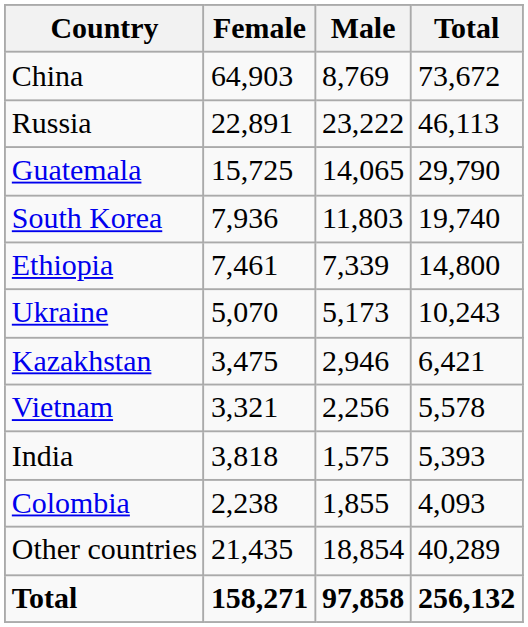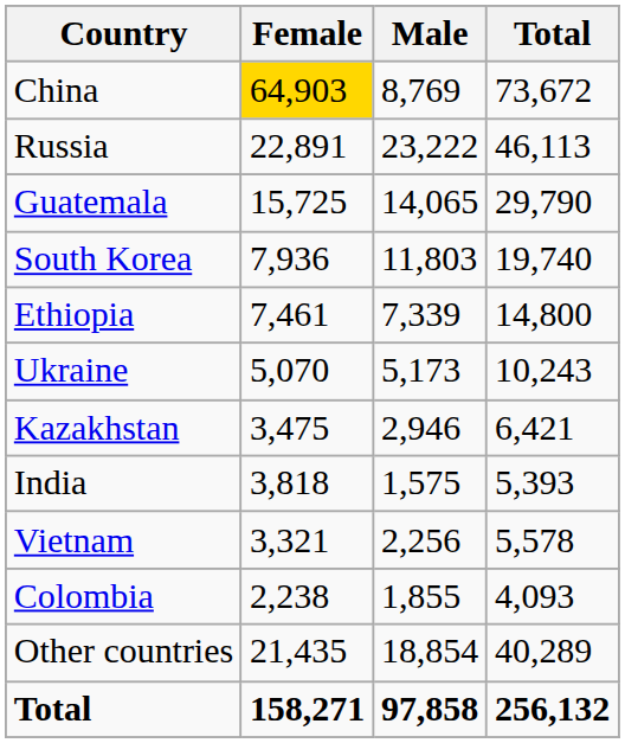 <table class="wikitable">
 <tr>
 <th scope="col">Country</th>
 <th scope="col">Female</th>
 <th scope="col">Male</th>
 <th scope="col">Total</th>
 </tr>
 <tr>
 <td>China</td>
-<td>64,903</td>
+<td style="background: gold;">64,903</td>
 <td>8,769</td>
 <td>73,672</td>
 </tr>
 <tr>
 <td>Russia</td>
 <td>22,891</td>
 <td>23,222</td>
 <td>46,113</td>
 </tr>
 <tr>
 <td><a href='#'>Guatemala</a></td>
 <td>15,725</td>
 <td>14,065</td>
 <td>29,790</td>
 </tr>
 <tr>
 <td><a href='#'>South Korea</a></td>
 <td>7,936</td>
 <td>11,803</td>
 <td>19,740</td>
 </tr>
 <tr>
 <td><a href='#'>Ethiopia</a></td>
 <td>7,461</td>
 <td>7,339</td>
 <td>14,800</td>
 </tr>
 <tr>
 <td><a href='#'>Ukraine</a></td>
 <td>5,070</td>
 <td>5,173</td>
 <td>10,243</td>
 </tr>
 <tr>
 <td><a href='#'>Kazakhstan</a></td>
 <td>3,475</td>
 <td>2,946</td>
 <td>6,421</td>
 </tr>
 <tr>
+<td>India</td>
+<td>3,818</td>
+<td>1,575</td>
+<td>5,393</td>
+</tr>
+<tr>
 <td><a href='#'>Vietnam</a></td>
 <td>3,321</td>
 <td>2,256</td>
 <td>5,578</td>
-</tr>
-<tr>
-<td>India</td>
-<td>3,818</td>
-<td>1,575</td>
-<td>5,393</td>
 </tr>
 <tr>
 <td><a href='#'>Colombia</a></td>
 <td>2,238</td>
 <td>1,855</td>
 <td>4,093</td>
 </tr>
 <tr>
 <td>Other countries</td>
 <td>21,435</td>
 <td>18,854</td>
 <td>40,289</td>
 </tr>
 <tr>
 <td><strong>Total</strong></td>
 <td><strong>158,271</strong></td>
 <td><strong>97,858</strong></td>
 <td><strong>256,132</strong></td>
 </tr>
 </table>
